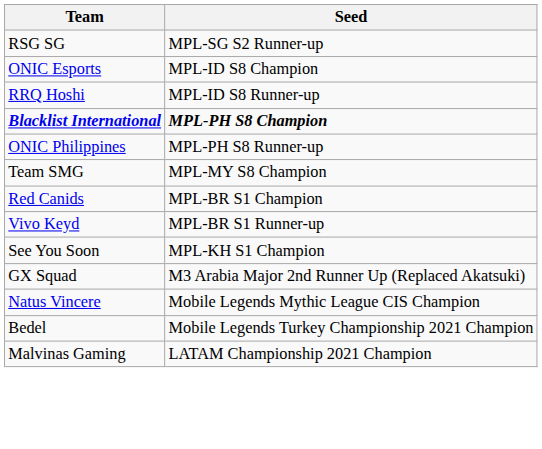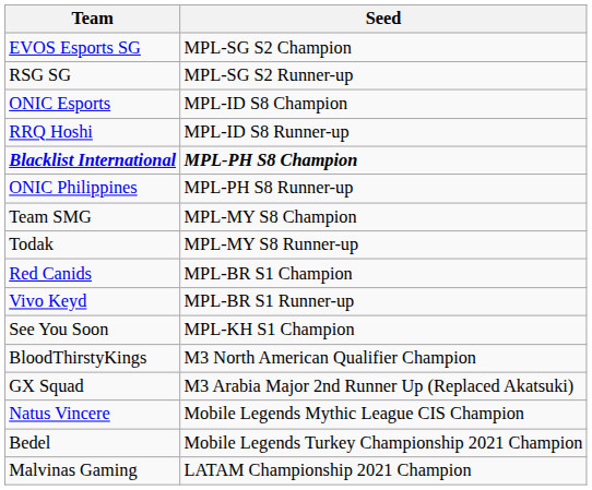 <table class="wikitable">
 <tr>
 <th>Team</th>
 <th>Seed</th>
+</tr>
+<tr>
+<td> <a href='#'>EVOS Esports SG</a></td>
+<td>MPL-SG S2 Champion</td>
 </tr>
 <tr>
 <td> RSG SG</td>
 <td>MPL-SG S2 Runner-up</td>
 </tr>
 <tr>
 <td> <a href='#'>ONIC Esports</a></td>
 <td>MPL-ID S8 Champion</td>
 </tr>
 <tr>
 <td> <a href='#'>RRQ Hoshi</a></td>
 <td>MPL-ID S8 Runner-up</td>
 </tr>
 <tr>
 <td><strong><em> <a href='#'>Blacklist International</a></em></strong></td>
 <td><strong><em>MPL-PH S8 Champion</em></strong></td>
 </tr>
 <tr>
 <td> <a href='#'>ONIC Philippines</a></td>
 <td>MPL-PH S8 Runner-up</td>
 </tr>
 <tr>
 <td> Team SMG</td>
 <td>MPL-MY S8 Champion</td>
 </tr>
 <tr>
+<td> Todak</td>
+<td>MPL-MY S8 Runner-up</td>
+</tr>
+<tr>
 <td> <a href='#'>Red Canids</a></td>
 <td>MPL-BR S1 Champion</td>
 </tr>
 <tr>
 <td> <a href='#'>Vivo Keyd</a></td>
 <td>MPL-BR S1 Runner-up</td>
 </tr>
 <tr>
 <td> See You Soon</td>
 <td>MPL-KH S1 Champion</td>
+</tr>
+<tr>
+<td> BloodThirstyKings</td>
+<td>M3 North American Qualifier Champion</td>
 </tr>
 <tr>
 <td> GX Squad</td>
 <td>M3 Arabia Major 2nd Runner Up (Replaced Akatsuki)</td>
 </tr>
 <tr>
 <td> <a href='#'>Natus Vincere</a></td>
 <td>Mobile Legends Mythic League CIS Champion</td>
 </tr>
 <tr>
 <td> Bedel</td>
 <td>Mobile Legends Turkey Championship 2021 Champion</td>
 </tr>
 <tr>
 <td> Malvinas Gaming</td>
 <td>LATAM Championship 2021 Champion</td>
 </tr>
 </table>
